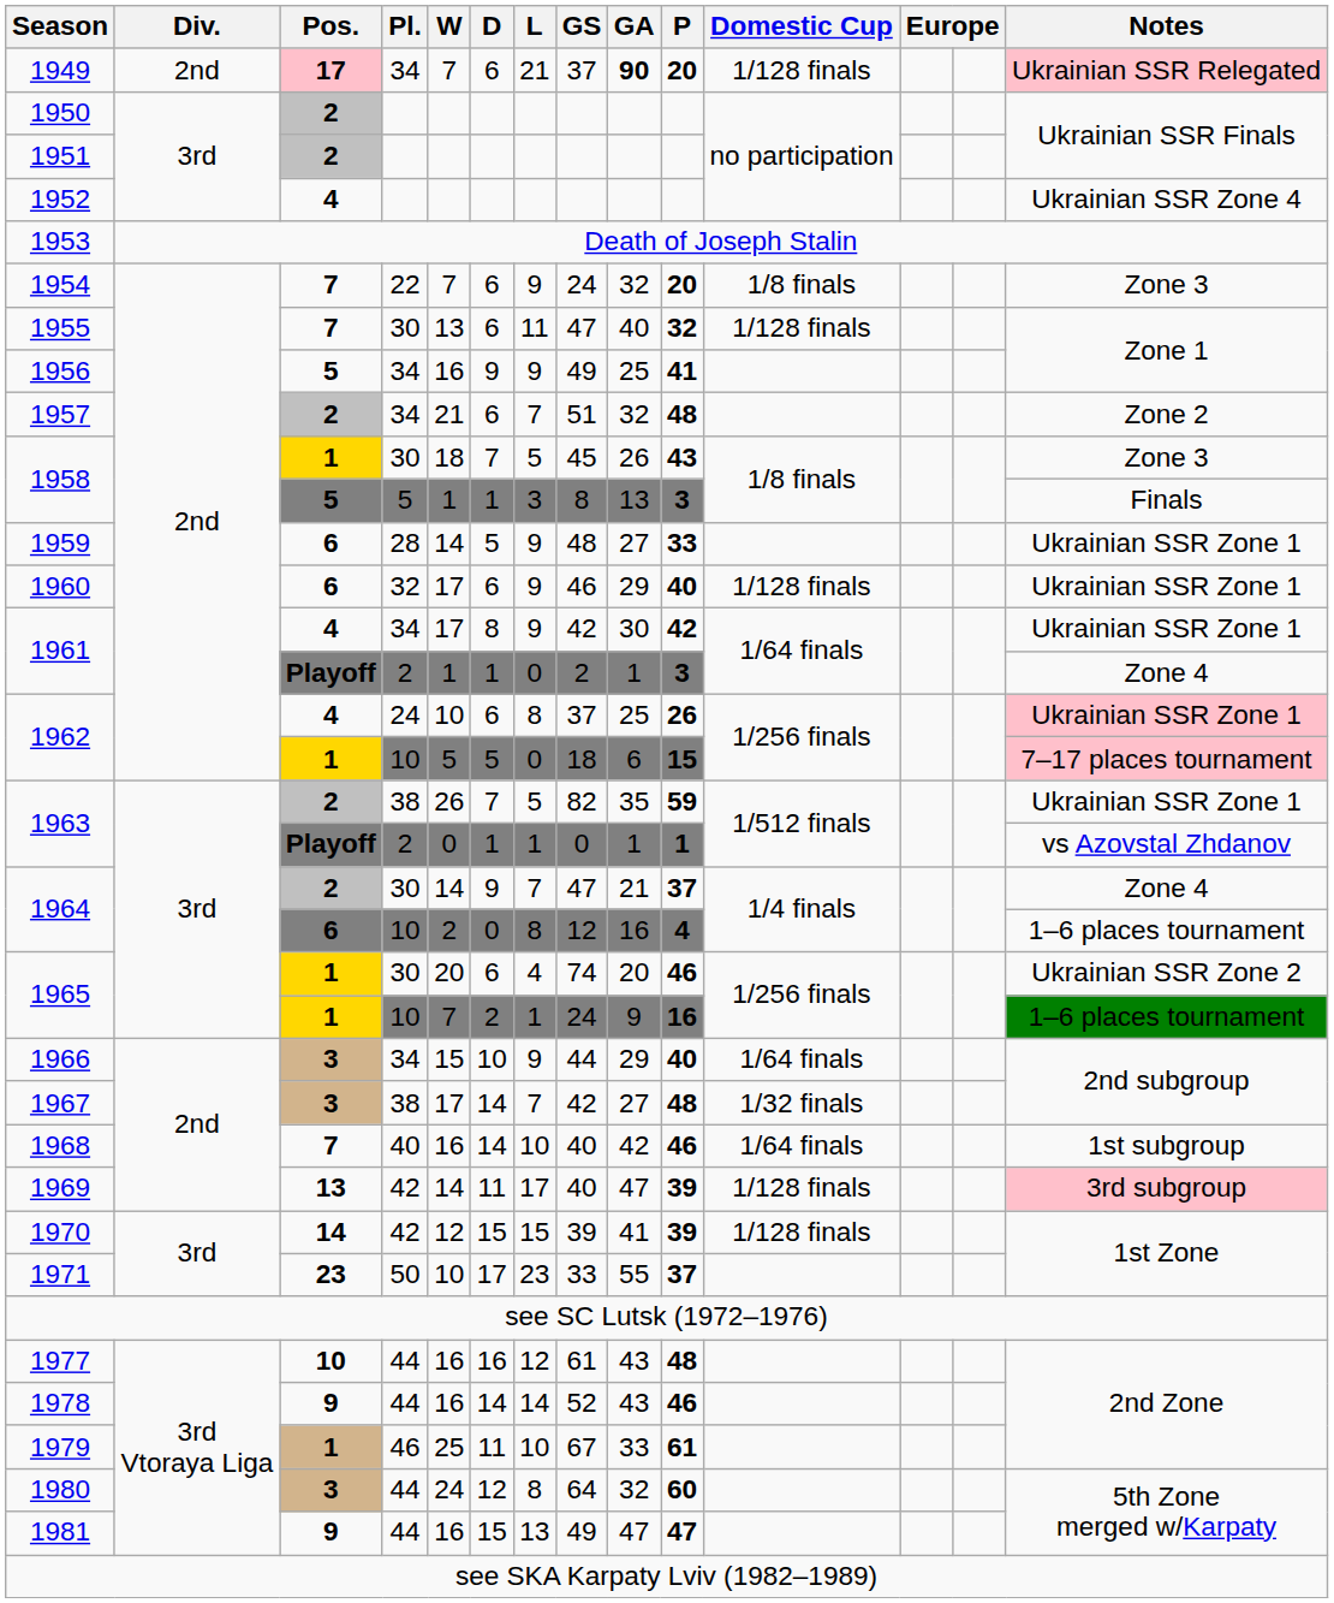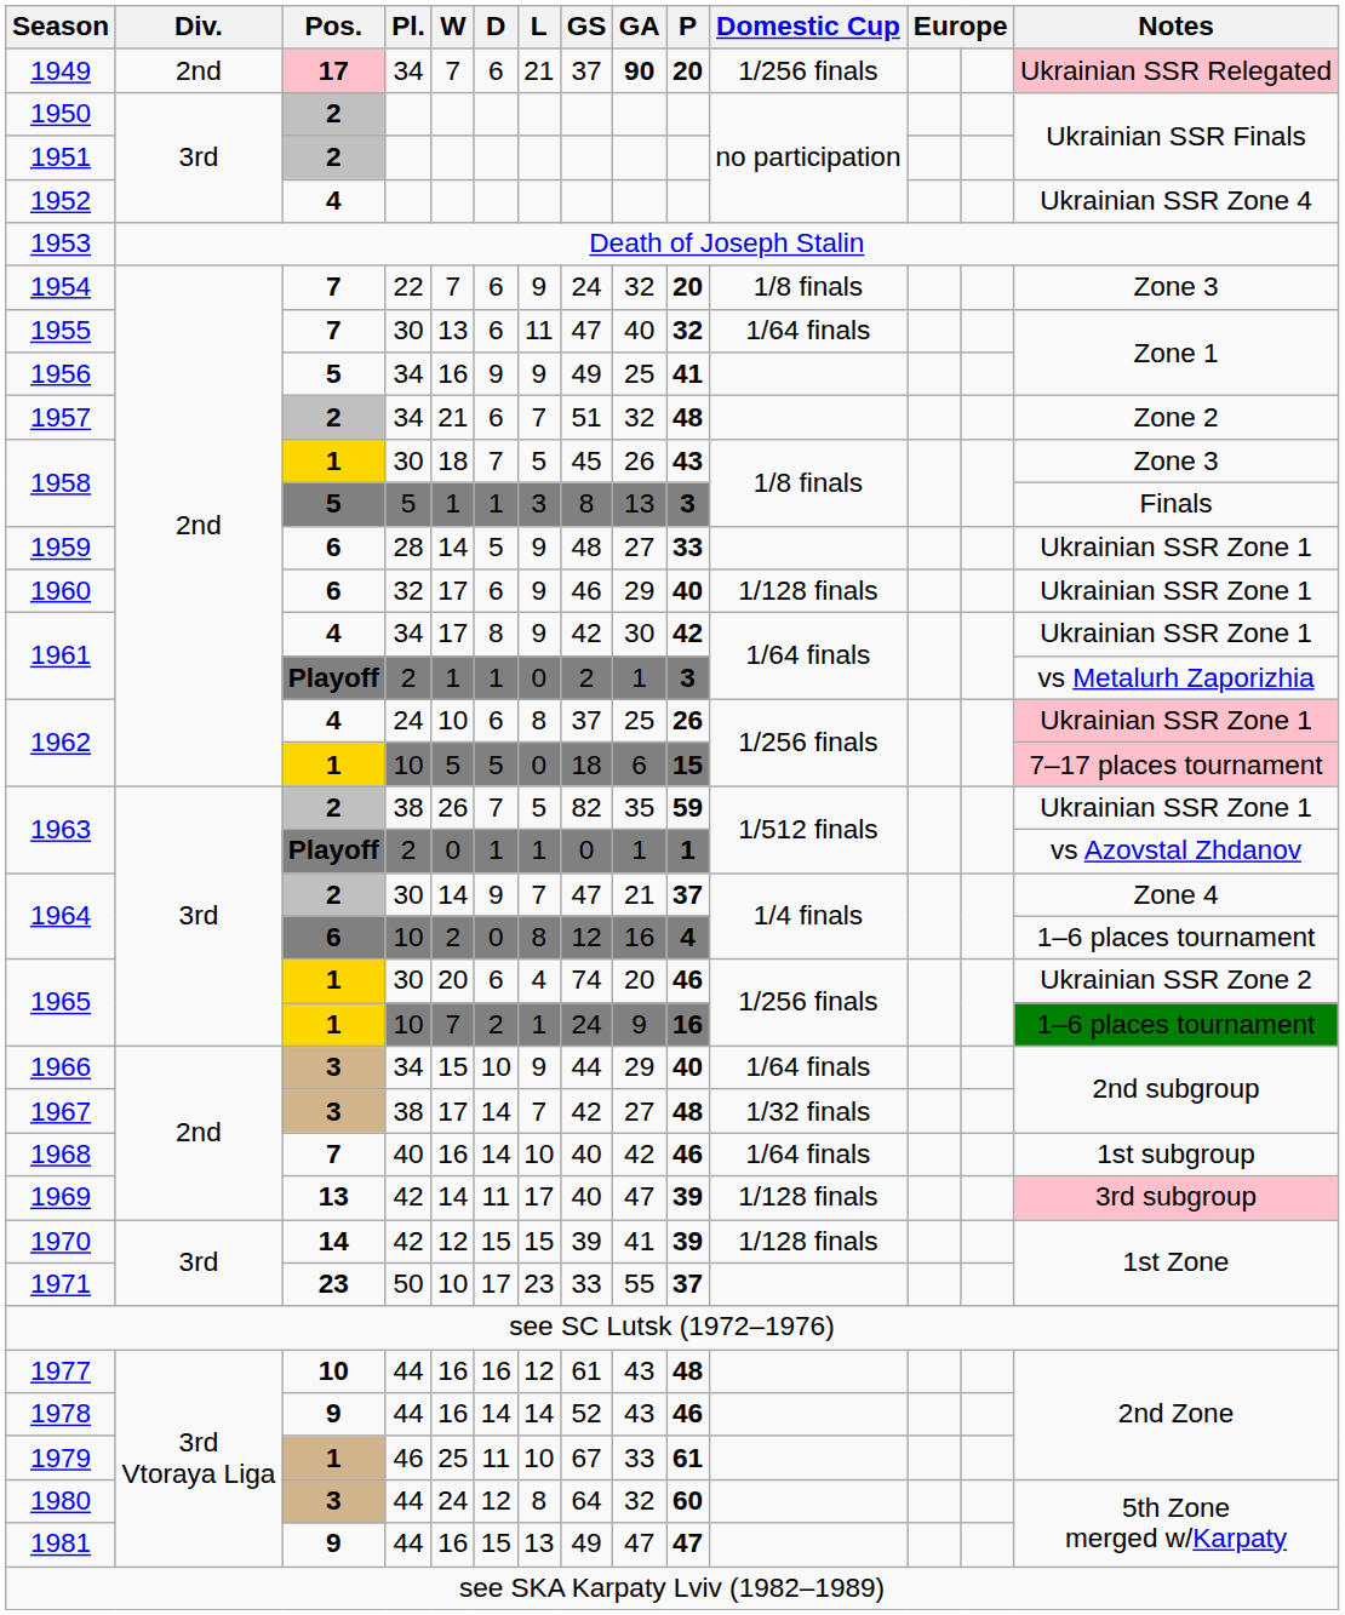 <table class="wikitable">
 <tr>
 <th>Season</th>
 <th>Div.</th>
 <th>Pos.</th>
 <th>Pl.</th>
 <th>W</th>
 <th>D</th>
 <th>L</th>
 <th>GS</th>
 <th>GA</th>
 <th>P</th>
 <th><a href='#'>Domestic Cup</a></th>
 <th colspan=2>Europe</th>
 <th>Notes</th>
 </tr>
 <tr>
 <td align=center><a href='#'>1949</a></td>
 <td align=center>2nd</td>
 <td align=center bgcolor=pink><strong>17</strong></td>
 <td align=center>34</td>
 <td align=center>7</td>
 <td align=center>6</td>
 <td align=center>21</td>
 <td align=center>37</td>
 <td align=center><strong>90</strong></td>
 <td align=center><strong>20</strong></td>
-<td align=center>1/128 finals</td>
+<td align=center>1/256 finals</td>
 <td align=center></td>
 <td align=center></td>
 <td align=center bgcolor=pink>Ukrainian SSR Relegated</td>
 </tr>
 <tr>
 <td align=center><a href='#'>1950</a></td>
 <td align=center rowspan="3">3rd</td>
 <td align=center bgcolor=silver><strong>2</strong></td>
 <td align=center></td>
 <td align=center></td>
 <td align=center></td>
 <td align=center></td>
 <td align=center></td>
 <td align=center></td>
 <td align=center></td>
 <td align=center rowspan="3">no participation</td>
 <td align=center></td>
 <td align=center></td>
 <td align=center rowspan="2">Ukrainian SSR Finals</td>
 </tr>
 <tr>
 <td align=center><a href='#'>1951</a></td>
 <td align=center bgcolor=silver><strong>2</strong></td>
 <td align=center></td>
 <td align=center></td>
 <td align=center></td>
 <td align=center></td>
 <td align=center></td>
 <td align=center></td>
 <td align=center></td>
 <td align=center></td>
 <td align=center></td>
 </tr>
 <tr>
 <td align=center><a href='#'>1952</a></td>
 <td align=center><strong>4</strong></td>
 <td align=center></td>
 <td align=center></td>
 <td align=center></td>
 <td align=center></td>
 <td align=center></td>
 <td align=center></td>
 <td align=center></td>
 <td align=center></td>
 <td align=center></td>
 <td align=center>Ukrainian SSR Zone 4</td>
 </tr>
 <tr>
 <td align=center><a href='#'>1953</a></td>
 <td align=center colspan="13"><a href='#'>Death of Joseph Stalin</a></td>
 </tr>
 <tr>
 <td align=center><a href='#'>1954</a></td>
 <td align=center rowspan="12">2nd</td>
 <td align=center><strong>7</strong></td>
 <td align=center>22</td>
 <td align=center>7</td>
 <td align=center>6</td>
 <td align=center>9</td>
 <td align=center>24</td>
 <td align=center>32</td>
 <td align=center><strong>20</strong></td>
 <td align=center>1/8 finals</td>
 <td align=center></td>
 <td align=center></td>
 <td align=center>Zone 3</td>
 </tr>
 <tr>
 <td align=center><a href='#'>1955</a></td>
 <td align=center><strong>7</strong></td>
 <td align=center>30</td>
 <td align=center>13</td>
 <td align=center>6</td>
 <td align=center>11</td>
 <td align=center>47</td>
 <td align=center>40</td>
 <td align=center><strong>32</strong></td>
-<td align=center>1/128 finals</td>
+<td align=center>1/64 finals</td>
 <td align=center></td>
 <td align=center></td>
 <td align=center rowspan="2">Zone 1</td>
 </tr>
 <tr>
 <td align=center><a href='#'>1956</a></td>
 <td align=center><strong>5</strong></td>
 <td align=center>34</td>
 <td align=center>16</td>
 <td align=center>9</td>
 <td align=center>9</td>
 <td align=center>49</td>
 <td align=center>25</td>
 <td align=center><strong>41</strong></td>
 <td align=center></td>
 <td align=center></td>
 <td align=center></td>
 </tr>
 <tr>
 <td align=center><a href='#'>1957</a></td>
 <td align=center bgcolor=silver><strong>2</strong></td>
 <td align=center>34</td>
 <td align=center>21</td>
 <td align=center>6</td>
 <td align=center>7</td>
 <td align=center>51</td>
 <td align=center>32</td>
 <td align=center><strong>48</strong></td>
 <td align=center></td>
 <td align=center></td>
 <td align=center></td>
 <td align=center>Zone 2</td>
 </tr>
 <tr>
 <td align=center rowspan="2"><a href='#'>1958</a></td>
 <td align=center bgcolor=gold><strong>1</strong></td>
 <td align=center>30</td>
 <td align=center>18</td>
 <td align=center>7</td>
 <td align=center>5</td>
 <td align=center>45</td>
 <td align=center>26</td>
 <td align=center><strong>43</strong></td>
 <td align=center rowspan="2">1/8 finals</td>
 <td align=center rowspan="2"></td>
 <td align=center rowspan="2"></td>
 <td align=center>Zone 3</td>
 </tr>
 <tr>
 <td align=center bgcolor=grey><strong>5</strong></td>
 <td align=center bgcolor=grey>5</td>
 <td align=center bgcolor=grey>1</td>
 <td align=center bgcolor=grey>1</td>
 <td align=center bgcolor=grey>3</td>
 <td align=center bgcolor=grey>8</td>
 <td align=center bgcolor=grey>13</td>
 <td align=center bgcolor=grey><strong>3</strong></td>
 <td align=center>Finals</td>
 </tr>
 <tr>
 <td align=center><a href='#'>1959</a></td>
 <td align=center><strong>6</strong></td>
 <td align=center>28</td>
 <td align=center>14</td>
 <td align=center>5</td>
 <td align=center>9</td>
 <td align=center>48</td>
 <td align=center>27</td>
 <td align=center><strong>33</strong></td>
 <td align=center></td>
 <td align=center></td>
 <td align=center></td>
 <td align=center>Ukrainian SSR Zone 1</td>
 </tr>
 <tr>
 <td align=center><a href='#'>1960</a></td>
 <td align=center><strong>6</strong></td>
 <td align=center>32</td>
 <td align=center>17</td>
 <td align=center>6</td>
 <td align=center>9</td>
 <td align=center>46</td>
 <td align=center>29</td>
 <td align=center><strong>40</strong></td>
 <td align=center>1/128 finals</td>
 <td align=center></td>
 <td align=center></td>
 <td align=center>Ukrainian SSR Zone 1</td>
 </tr>
 <tr>
 <td align=center rowspan="2"><a href='#'>1961</a></td>
 <td align=center><strong>4</strong></td>
 <td align=center>34</td>
 <td align=center>17</td>
 <td align=center>8</td>
 <td align=center>9</td>
 <td align=center>42</td>
 <td align=center>30</td>
 <td align=center><strong>42</strong></td>
 <td align=center rowspan="2">1/64 finals</td>
 <td align=center rowspan="2"></td>
 <td align=center rowspan="2"></td>
 <td align=center>Ukrainian SSR Zone 1</td>
 </tr>
 <tr>
 <td align=center bgcolor=grey><strong>Playoff</strong></td>
 <td align=center bgcolor=grey>2</td>
 <td align=center bgcolor=grey>1</td>
 <td align=center bgcolor=grey>1</td>
 <td align=center bgcolor=grey>0</td>
 <td align=center bgcolor=grey>2</td>
 <td align=center bgcolor=grey>1</td>
 <td align=center bgcolor=grey><strong>3</strong></td>
-<td align=center>Zone 4</td>
+<td align=center>vs <a href='#'>Metalurh Zaporizhia</a></td>
 </tr>
 <tr>
 <td align=center rowspan="2"><a href='#'>1962</a></td>
 <td align=center><strong>4</strong></td>
 <td align=center>24</td>
 <td align=center>10</td>
 <td align=center>6</td>
 <td align=center>8</td>
 <td align=center>37</td>
 <td align=center>25</td>
 <td align=center><strong>26</strong></td>
 <td align=center rowspan="2">1/256 finals</td>
 <td align=center rowspan="2"></td>
 <td align=center rowspan="2"></td>
 <td align=center bgcolor=pink>Ukrainian SSR Zone 1</td>
 </tr>
 <tr>
 <td align=center bgcolor=gold><strong>1</strong></td>
 <td align=center bgcolor=grey>10</td>
 <td align=center bgcolor=grey>5</td>
 <td align=center bgcolor=grey>5</td>
 <td align=center bgcolor=grey>0</td>
 <td align=center bgcolor=grey>18</td>
 <td align=center bgcolor=grey>6</td>
 <td align=center bgcolor=grey><strong>15</strong></td>
 <td align=center bgcolor=pink>7–17 places tournament</td>
 </tr>
 <tr>
 <td align=center rowspan="2"><a href='#'>1963</a></td>
 <td align=center rowspan="6">3rd</td>
 <td align=center bgcolor=silver><strong>2</strong></td>
 <td align=center>38</td>
 <td align=center>26</td>
 <td align=center>7</td>
 <td align=center>5</td>
 <td align=center>82</td>
 <td align=center>35</td>
 <td align=center><strong>59</strong></td>
 <td align=center rowspan="2">1/512 finals</td>
 <td align=center rowspan="2"></td>
 <td align=center rowspan="2"></td>
 <td align=center>Ukrainian SSR Zone 1</td>
 </tr>
 <tr>
 <td align=center bgcolor=grey><strong>Playoff</strong></td>
 <td align=center bgcolor=grey>2</td>
 <td align=center bgcolor=grey>0</td>
 <td align=center bgcolor=grey>1</td>
 <td align=center bgcolor=grey>1</td>
 <td align=center bgcolor=grey>0</td>
 <td align=center bgcolor=grey>1</td>
 <td align=center bgcolor=grey><strong>1</strong></td>
 <td align=center>vs <a href='#'>Azovstal Zhdanov</a></td>
 </tr>
 <tr>
 <td align=center rowspan="2"><a href='#'>1964</a></td>
 <td align=center bgcolor=silver><strong>2</strong></td>
 <td align=center>30</td>
 <td align=center>14</td>
 <td align=center>9</td>
 <td align=center>7</td>
 <td align=center>47</td>
 <td align=center>21</td>
 <td align=center><strong>37</strong></td>
 <td align=center rowspan="2">1/4 finals</td>
 <td align=center rowspan="2"></td>
 <td align=center rowspan="2"></td>
 <td align=center>Zone 4</td>
 </tr>
 <tr>
 <td align=center bgcolor=grey><strong>6</strong></td>
 <td align=center bgcolor=grey>10</td>
 <td align=center bgcolor=grey>2</td>
 <td align=center bgcolor=grey>0</td>
 <td align=center bgcolor=grey>8</td>
 <td align=center bgcolor=grey>12</td>
 <td align=center bgcolor=grey>16</td>
 <td align=center bgcolor=grey><strong>4</strong></td>
 <td align=center>1–6 places tournament</td>
 </tr>
 <tr>
 <td align=center rowspan="2"><a href='#'>1965</a></td>
 <td align=center bgcolor=gold><strong>1</strong></td>
 <td align=center>30</td>
 <td align=center>20</td>
 <td align=center>6</td>
 <td align=center>4</td>
 <td align=center>74</td>
 <td align=center>20</td>
 <td align=center><strong>46</strong></td>
 <td align=center rowspan="2">1/256 finals</td>
 <td align=center rowspan="2"></td>
 <td align=center rowspan="2"></td>
 <td align=center>Ukrainian SSR Zone 2</td>
 </tr>
 <tr>
 <td align=center bgcolor=gold><strong>1</strong></td>
 <td align=center bgcolor=grey>10</td>
 <td align=center bgcolor=grey>7</td>
 <td align=center bgcolor=grey>2</td>
 <td align=center bgcolor=grey>1</td>
 <td align=center bgcolor=grey>24</td>
 <td align=center bgcolor=grey>9</td>
 <td align=center bgcolor=grey><strong>16</strong></td>
 <td align=center bgcolor=green>1–6 places tournament</td>
 </tr>
 <tr>
 <td align=center><a href='#'>1966</a></td>
 <td align=center rowspan="4">2nd</td>
 <td align=center bgcolor=tan><strong>3</strong></td>
 <td align=center>34</td>
 <td align=center>15</td>
 <td align=center>10</td>
 <td align=center>9</td>
 <td align=center>44</td>
 <td align=center>29</td>
 <td align=center><strong>40</strong></td>
 <td align=center>1/64 finals</td>
 <td align=center></td>
 <td align=center></td>
 <td align=center rowspan="2">2nd subgroup</td>
 </tr>
 <tr>
 <td align=center><a href='#'>1967</a></td>
 <td align=center bgcolor=tan><strong>3</strong></td>
 <td align=center>38</td>
 <td align=center>17</td>
 <td align=center>14</td>
 <td align=center>7</td>
 <td align=center>42</td>
 <td align=center>27</td>
 <td align=center><strong>48</strong></td>
 <td align=center>1/32 finals</td>
 <td align=center></td>
 <td align=center></td>
 </tr>
 <tr>
 <td align=center><a href='#'>1968</a></td>
 <td align=center><strong>7</strong></td>
 <td align=center>40</td>
 <td align=center>16</td>
 <td align=center>14</td>
 <td align=center>10</td>
 <td align=center>40</td>
 <td align=center>42</td>
 <td align=center><strong>46</strong></td>
 <td align=center>1/64 finals</td>
 <td align=center></td>
 <td align=center></td>
 <td align=center>1st subgroup</td>
 </tr>
 <tr>
 <td align=center><a href='#'>1969</a></td>
 <td align=center><strong>13</strong></td>
 <td align=center>42</td>
 <td align=center>14</td>
 <td align=center>11</td>
 <td align=center>17</td>
 <td align=center>40</td>
 <td align=center>47</td>
 <td align=center><strong>39</strong></td>
 <td align=center>1/128 finals</td>
 <td align=center></td>
 <td align=center></td>
 <td align=center bgcolor=pink>3rd subgroup</td>
 </tr>
 <tr>
 <td align=center><a href='#'>1970</a></td>
 <td align=center rowspan="2">3rd</td>
 <td align=center><strong>14</strong></td>
 <td align=center>42</td>
 <td align=center>12</td>
 <td align=center>15</td>
 <td align=center>15</td>
 <td align=center>39</td>
 <td align=center>41</td>
 <td align=center><strong>39</strong></td>
 <td align=center>1/128 finals</td>
 <td align=center></td>
 <td align=center></td>
 <td align=center rowspan="2">1st Zone</td>
 </tr>
 <tr>
 <td align=center><a href='#'>1971</a></td>
 <td align=center><strong>23</strong></td>
 <td align=center>50</td>
 <td align=center>10</td>
 <td align=center>17</td>
 <td align=center>23</td>
 <td align=center>33</td>
 <td align=center>55</td>
 <td align=center><strong>37</strong></td>
 <td align=center></td>
 <td align=center></td>
 <td align=center></td>
 </tr>
 <tr>
 <td align=center colspan="14">see SC Lutsk (1972–1976)</td>
 </tr>
 <tr>
 <td align=center><a href='#'>1977</a></td>
 <td align=center rowspan="5">3rd<br>Vtoraya Liga</td>
 <td align=center><strong>10</strong></td>
 <td align=center>44</td>
 <td align=center>16</td>
 <td align=center>16</td>
 <td align=center>12</td>
 <td align=center>61</td>
 <td align=center>43</td>
 <td align=center><strong>48</strong></td>
 <td align=center></td>
 <td align=center></td>
 <td align=center></td>
 <td align=center rowspan="3">2nd Zone</td>
 </tr>
 <tr>
 <td align=center><a href='#'>1978</a></td>
 <td align=center><strong>9</strong></td>
 <td align=center>44</td>
 <td align=center>16</td>
 <td align=center>14</td>
 <td align=center>14</td>
 <td align=center>52</td>
 <td align=center>43</td>
 <td align=center><strong>46</strong></td>
 <td align=center></td>
 <td align=center></td>
 <td align=center></td>
 </tr>
 <tr>
 <td align=center><a href='#'>1979</a></td>
 <td align=center bgcolor=tan><strong>1</strong></td>
 <td align=center>46</td>
 <td align=center>25</td>
 <td align=center>11</td>
 <td align=center>10</td>
 <td align=center>67</td>
 <td align=center>33</td>
 <td align=center><strong>61</strong></td>
 <td align=center></td>
 <td align=center></td>
 <td align=center></td>
 </tr>
 <tr>
 <td align=center><a href='#'>1980</a></td>
 <td align=center bgcolor=tan><strong>3</strong></td>
 <td align=center>44</td>
 <td align=center>24</td>
 <td align=center>12</td>
 <td align=center>8</td>
 <td align=center>64</td>
 <td align=center>32</td>
 <td align=center><strong>60</strong></td>
 <td align=center></td>
 <td align=center></td>
 <td align=center></td>
 <td align=center rowspan="2">5th Zone <br>merged w/<a href='#'>Karpaty</a></td>
 </tr>
 <tr>
 <td align=center><a href='#'>1981</a></td>
 <td align=center><strong>9</strong></td>
 <td align=center>44</td>
 <td align=center>16</td>
 <td align=center>15</td>
 <td align=center>13</td>
 <td align=center>49</td>
 <td align=center>47</td>
 <td align=center><strong>47</strong></td>
 <td align=center></td>
 <td align=center></td>
 <td align=center></td>
 </tr>
 <tr>
 <td align=center colspan="14">see SKA Karpaty Lviv (1982–1989)</td>
 </tr>
 </table>
